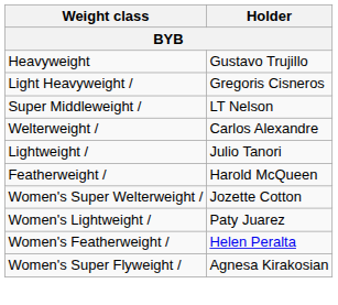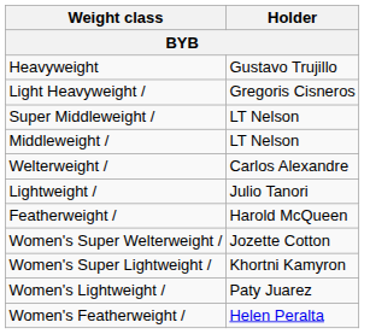 <table class="wikitable">
 <tr>
 <th>Weight class</th>
 <th>Holder</th>
 </tr>
 <tr ->
 <th colspan="2" style="text-align:center;">BYB</th>
 </tr>
 <tr>
 <td>Heavyweight</td>
 <td>Gustavo Trujillo</td>
 </tr>
 <tr>
 <td>Light Heavyweight / </td>
 <td>Gregoris Cisneros</td>
 </tr>
 <tr>
 <td>Super Middleweight / </td>
 <td>LT Nelson</td>
 </tr>
 <tr>
+<td>Middleweight / </td>
+<td>LT Nelson</td>
+</tr>
+<tr>
 <td>Welterweight / </td>
 <td>Carlos Alexandre</td>
 </tr>
 <tr>
 <td>Lightweight / </td>
 <td>Julio Tanori</td>
 </tr>
 <tr>
 <td>Featherweight / </td>
 <td>Harold McQueen</td>
 </tr>
 <tr>
 <td>Women's Super Welterweight / </td>
 <td>Jozette Cotton</td>
 </tr>
 <tr>
+<td>Women's Super Lightweight / </td>
+<td>Khortni Kamyron</td>
+</tr>
+<tr>
 <td>Women's Lightweight / </td>
 <td>Paty Juarez</td>
 </tr>
 <tr>
 <td>Women's Featherweight / </td>
 <td><a href='#'>Helen Peralta</a></td>
 </tr>
-<tr>
-<td>Women's Super Flyweight / </td>
-<td>Agnesa Kirakosian</td>
-</tr>
 </table>
